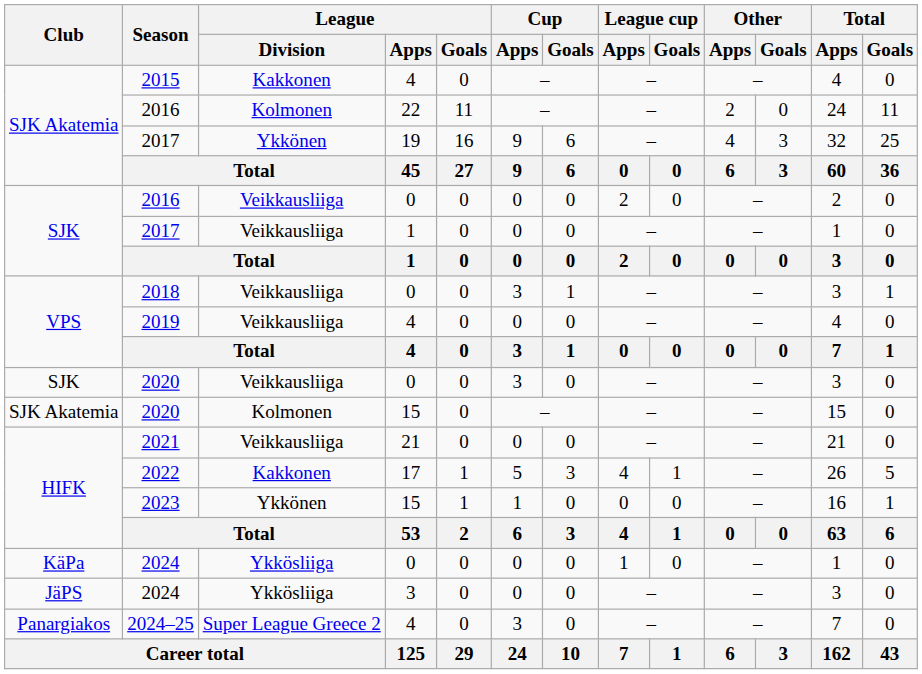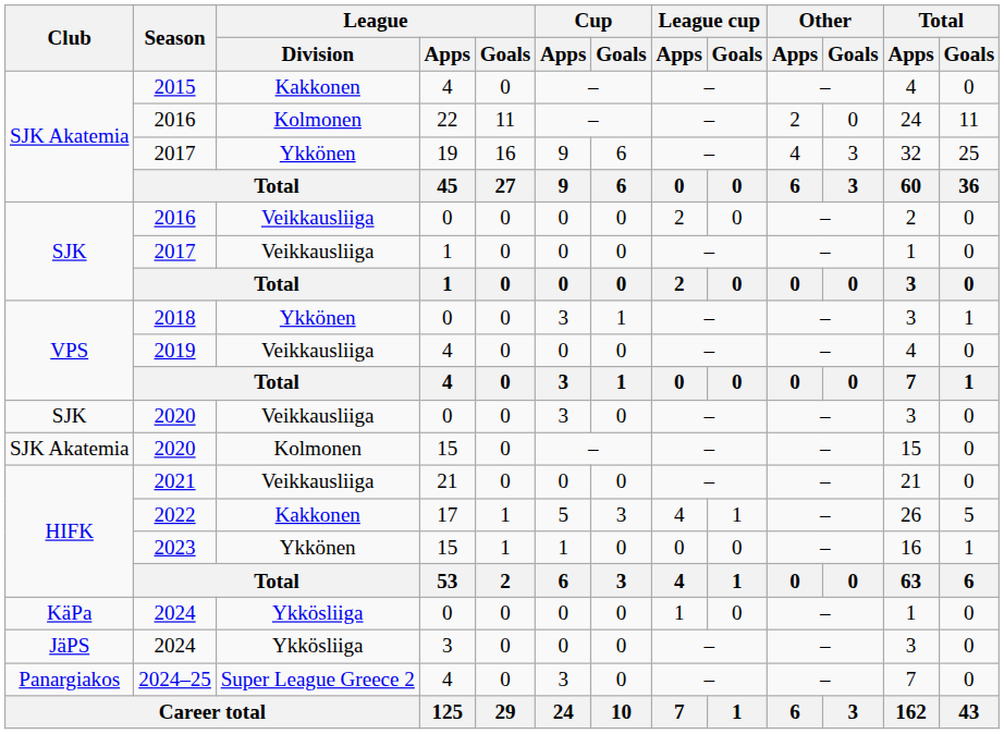 <table class="wikitable" style="text-align:center">
 <tr>
 <th rowspan="2">Club</th>
 <th rowspan="2">Season</th>
 <th colspan="3">League</th>
 <th colspan="2">Cup</th>
 <th colspan="2">League cup</th>
 <th colspan="2">Other</th>
 <th colspan="2">Total</th>
 </tr>
 <tr>
 <th>Division</th>
 <th>Apps</th>
 <th>Goals</th>
 <th>Apps</th>
 <th>Goals</th>
 <th>Apps</th>
 <th>Goals</th>
 <th>Apps</th>
 <th>Goals</th>
 <th>Apps</th>
 <th>Goals</th>
 </tr>
 <tr>
 <td rowspan=4><a href='#'>SJK Akatemia</a></td>
 <td><a href='#'>2015</a></td>
 <td><a href='#'>Kakkonen</a></td>
 <td>4</td>
 <td>0</td>
 <td colspan=2>–</td>
 <td colspan=2>–</td>
 <td colspan=2>–</td>
 <td>4</td>
 <td>0</td>
 </tr>
 <tr>
 <td>2016</td>
 <td><a href='#'>Kolmonen</a></td>
 <td>22</td>
 <td>11</td>
 <td colspan=2>–</td>
 <td colspan=2>–</td>
 <td>2</td>
 <td>0</td>
 <td>24</td>
 <td>11</td>
 </tr>
 <tr>
 <td>2017</td>
 <td><a href='#'>Ykkönen</a></td>
 <td>19</td>
 <td>16</td>
 <td>9</td>
 <td>6</td>
 <td colspan=2>–</td>
 <td>4</td>
 <td>3</td>
 <td>32</td>
 <td>25</td>
 </tr>
 <tr>
 <th colspan="2">Total</th>
 <th>45</th>
 <th>27</th>
 <th>9</th>
 <th>6</th>
 <th>0</th>
 <th>0</th>
 <th>6</th>
 <th>3</th>
 <th>60</th>
 <th>36</th>
 </tr>
 <tr>
 <td rowspan=3><a href='#'>SJK</a></td>
 <td><a href='#'>2016</a></td>
 <td><a href='#'>Veikkausliiga</a></td>
 <td>0</td>
 <td>0</td>
 <td>0</td>
 <td>0</td>
 <td>2</td>
 <td>0</td>
 <td colspan=2>–</td>
 <td>2</td>
 <td>0</td>
 </tr>
 <tr>
 <td><a href='#'>2017</a></td>
 <td>Veikkausliiga</td>
 <td>1</td>
 <td>0</td>
 <td>0</td>
 <td>0</td>
 <td colspan=2>–</td>
 <td colspan=2>–</td>
 <td>1</td>
 <td>0</td>
 </tr>
 <tr>
 <th colspan="2">Total</th>
 <th>1</th>
 <th>0</th>
 <th>0</th>
 <th>0</th>
 <th>2</th>
 <th>0</th>
 <th>0</th>
 <th>0</th>
 <th>3</th>
 <th>0</th>
 </tr>
 <tr>
 <td rowspan=3><a href='#'>VPS</a></td>
 <td><a href='#'>2018</a></td>
-<td>Veikkausliiga</td>
+<td><a href='#'>Ykkönen</a></td>
 <td>0</td>
 <td>0</td>
 <td>3</td>
 <td>1</td>
 <td colspan=2>–</td>
 <td colspan=2>–</td>
 <td>3</td>
 <td>1</td>
 </tr>
 <tr>
 <td><a href='#'>2019</a></td>
 <td>Veikkausliiga</td>
 <td>4</td>
 <td>0</td>
 <td>0</td>
 <td>0</td>
 <td colspan=2>–</td>
 <td colspan=2>–</td>
 <td>4</td>
 <td>0</td>
 </tr>
 <tr>
 <th colspan="2">Total</th>
 <th>4</th>
 <th>0</th>
 <th>3</th>
 <th>1</th>
 <th>0</th>
 <th>0</th>
 <th>0</th>
 <th>0</th>
 <th>7</th>
 <th>1</th>
 </tr>
 <tr>
 <td>SJK</td>
 <td><a href='#'>2020</a></td>
 <td>Veikkausliiga</td>
 <td>0</td>
 <td>0</td>
 <td>3</td>
 <td>0</td>
 <td colspan=2>–</td>
 <td colspan=2>–</td>
 <td>3</td>
 <td>0</td>
 </tr>
 <tr>
 <td>SJK Akatemia</td>
 <td><a href='#'>2020</a></td>
 <td>Kolmonen</td>
 <td>15</td>
 <td>0</td>
 <td colspan=2>–</td>
 <td colspan=2>–</td>
 <td colspan=2>–</td>
 <td>15</td>
 <td>0</td>
 </tr>
 <tr>
 <td rowspan=4><a href='#'>HIFK</a></td>
 <td><a href='#'>2021</a></td>
 <td>Veikkausliiga</td>
 <td>21</td>
 <td>0</td>
 <td>0</td>
 <td>0</td>
 <td colspan=2>–</td>
 <td colspan=2>–</td>
 <td>21</td>
 <td>0</td>
 </tr>
 <tr>
 <td><a href='#'>2022</a></td>
 <td><a href='#'>Kakkonen</a></td>
 <td>17</td>
 <td>1</td>
 <td>5</td>
 <td>3</td>
 <td>4</td>
 <td>1</td>
 <td colspan=2>–</td>
 <td>26</td>
 <td>5</td>
 </tr>
 <tr>
 <td><a href='#'>2023</a></td>
 <td>Ykkönen</td>
 <td>15</td>
 <td>1</td>
 <td>1</td>
 <td>0</td>
 <td>0</td>
 <td>0</td>
 <td colspan=2>–</td>
 <td>16</td>
 <td>1</td>
 </tr>
 <tr>
 <th colspan="2">Total</th>
 <th>53</th>
 <th>2</th>
 <th>6</th>
 <th>3</th>
 <th>4</th>
 <th>1</th>
 <th>0</th>
 <th>0</th>
 <th>63</th>
 <th>6</th>
 </tr>
 <tr>
 <td><a href='#'>KäPa</a></td>
 <td><a href='#'>2024</a></td>
 <td><a href='#'>Ykkösliiga</a></td>
 <td>0</td>
 <td>0</td>
 <td>0</td>
 <td>0</td>
 <td>1</td>
 <td>0</td>
 <td colspan=2>–</td>
 <td>1</td>
 <td>0</td>
 </tr>
 <tr>
 <td><a href='#'>JäPS</a></td>
 <td>2024</td>
 <td>Ykkösliiga</td>
 <td>3</td>
 <td>0</td>
 <td>0</td>
 <td>0</td>
 <td colspan=2>–</td>
 <td colspan=2>–</td>
 <td>3</td>
 <td>0</td>
 </tr>
 <tr>
 <td><a href='#'>Panargiakos</a></td>
 <td><a href='#'>2024–25</a></td>
 <td><a href='#'>Super League Greece 2</a></td>
 <td>4</td>
 <td>0</td>
 <td>3</td>
 <td>0</td>
 <td colspan=2>–</td>
 <td colspan=2>–</td>
 <td>7</td>
 <td>0</td>
 </tr>
 <tr>
 <th colspan="3">Career total</th>
 <th>125</th>
 <th>29</th>
 <th>24</th>
 <th>10</th>
 <th>7</th>
 <th>1</th>
 <th>6</th>
 <th>3</th>
 <th>162</th>
 <th>43</th>
 </tr>
 </table>
